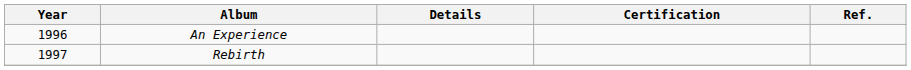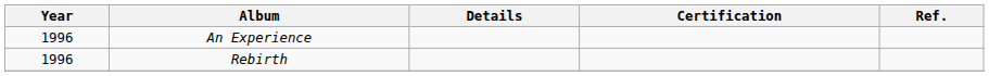 <table class="wikitable" style="text-align:center" width=60%>
 <tr>
 <th>Year</th>
 <th>Album</th>
 <th>Details</th>
 <th>Certification</th>
 <th>Ref.</th>
 </tr>
 <tr>
 <td>1996</td>
 <td><em>An Experience</em></td>
 <td></td>
 <td></td>
 <td></td>
 </tr>
 <tr>
-<td>1997</td>
+<td>1996</td>
 <td><em>Rebirth</em></td>
 <td></td>
 <td></td>
 <td></td>
 </tr>
 <tr>
 </tr>
 </table>
